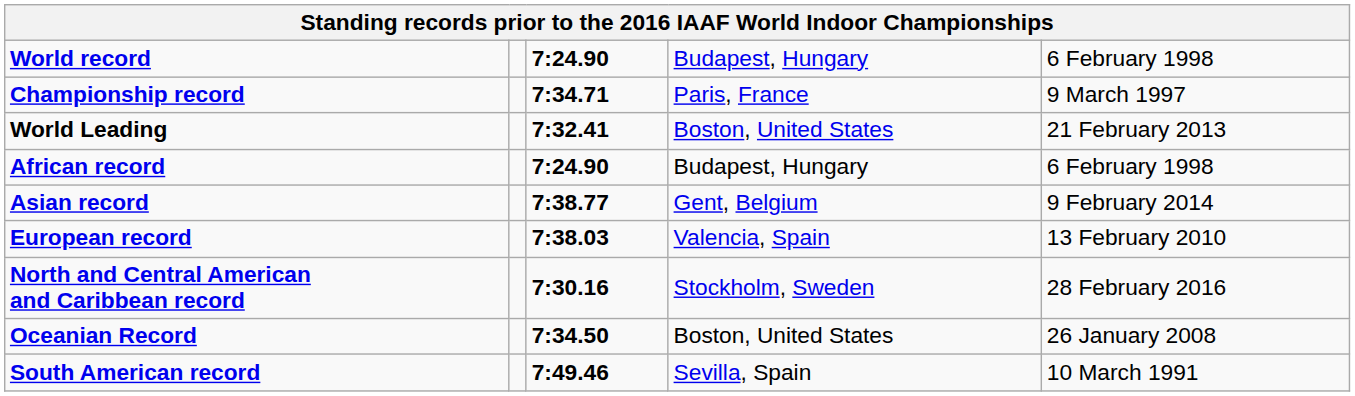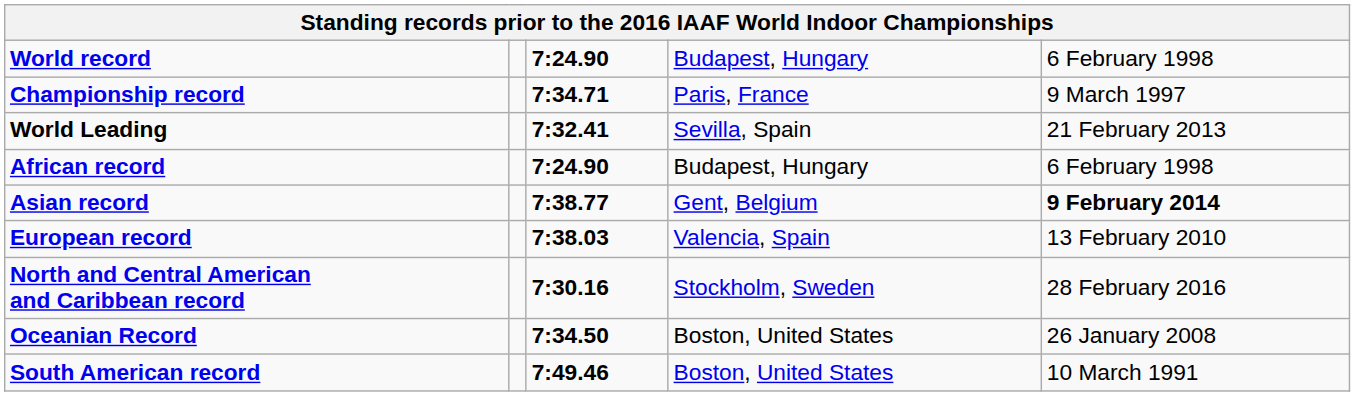 <table class="wikitable" width=75%>
 <tr>
 <th colspan="5">Standing records prior to the 2016 IAAF World Indoor Championships</th>
 </tr>
 <tr>
 <td><strong><a href='#'>World record</a></strong></td>
 <td></td>
 <td><strong>7:24.90</strong></td>
 <td><a href='#'>Budapest</a>, <a href='#'>Hungary</a></td>
 <td>6 February 1998</td>
 </tr>
 <tr>
 <td><strong><a href='#'>Championship record</a></strong></td>
 <td></td>
 <td><strong>7:34.71</strong></td>
 <td><a href='#'>Paris</a>, <a href='#'>France</a></td>
 <td>9 March 1997</td>
 </tr>
 <tr>
 <td><strong>World Leading</strong></td>
 <td></td>
 <td><strong>7:32.41</strong></td>
-<td><a href='#'>Boston</a>, <a href='#'>United States</a></td>
+<td><a href='#'>Sevilla</a>, Spain</td>
 <td>21 February 2013</td>
 </tr>
 <tr>
 <td><strong><a href='#'>African record</a></strong></td>
 <td></td>
 <td><strong>7:24.90</strong></td>
 <td>Budapest, Hungary</td>
 <td>6 February 1998</td>
 </tr>
 <tr>
 <td><strong><a href='#'>Asian record</a></strong></td>
 <td></td>
 <td><strong>7:38.77</strong></td>
 <td><a href='#'>Gent</a>, <a href='#'>Belgium</a></td>
-<td>9 February 2014</td>
+<td><strong>9 February 2014</strong></td>
 </tr>
 <tr>
 <td><strong><a href='#'>European record</a></strong></td>
 <td></td>
 <td><strong>7:38.03</strong></td>
 <td><a href='#'>Valencia</a>, <a href='#'>Spain</a></td>
 <td>13 February 2010</td>
 </tr>
 <tr>
 <td><strong><a href='#'>North and Central American <br>and Caribbean record</a></strong></td>
 <td></td>
 <td><strong>7:30.16</strong></td>
 <td><a href='#'>Stockholm</a>, <a href='#'>Sweden</a></td>
 <td>28 February 2016</td>
 </tr>
 <tr>
 <td><strong><a href='#'>Oceanian Record</a></strong></td>
 <td></td>
 <td><strong>7:34.50</strong></td>
 <td>Boston, United States</td>
 <td>26 January 2008</td>
 </tr>
 <tr>
 <td><strong><a href='#'>South American record</a></strong></td>
 <td></td>
 <td><strong>7:49.46</strong></td>
-<td><a href='#'>Sevilla</a>, Spain</td>
+<td><a href='#'>Boston</a>, <a href='#'>United States</a></td>
 <td>10 March 1991</td>
 </tr>
 </table>
